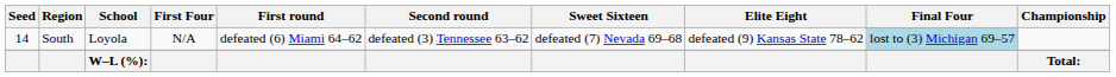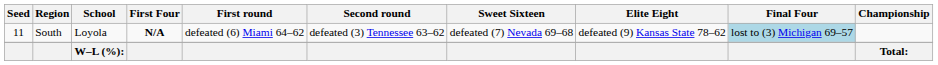 <table class="sortable wikitable" style="white-space:nowrap; font-size:90%">
 <tr>
 <th>Seed</th>
 <th>Region</th>
 <th>School</th>
 <th>First Four</th>
 <th>First round</th>
 <th>Second round</th>
 <th>Sweet Sixteen</th>
 <th>Elite Eight</th>
 <th>Final Four</th>
 <th>Championship</th>
 </tr>
 <tr>
-<td align=center>14</td>
+<td align=center>11</td>
 <td>South</td>
 <td>Loyola</td>
-<td align=center>N/A</td>
+<td align=center><strong>N/A</strong></td>
 <td>defeated (6) <a href='#'>Miami</a> 64–62</td>
 <td>defeated (3) <a href='#'>Tennessee</a> 63–62</td>
 <td>defeated (7) <a href='#'>Nevada</a> 69–68</td>
 <td>defeated (9) <a href='#'>Kansas State</a> 78–62</td>
 <td style="background: lightblue;">lost to (3) <a href='#'>Michigan</a> 69–57</td>
 <td></td>
 </tr>
 <tr>
 </tr>
 <tr>
 <th></th>
 <th></th>
 <th>W–L (%):</th>
 <th></th>
 <th></th>
 <th></th>
 <th></th>
 <th></th>
 <th></th>
 <th> Total: </th>
 </tr>
 </table>
